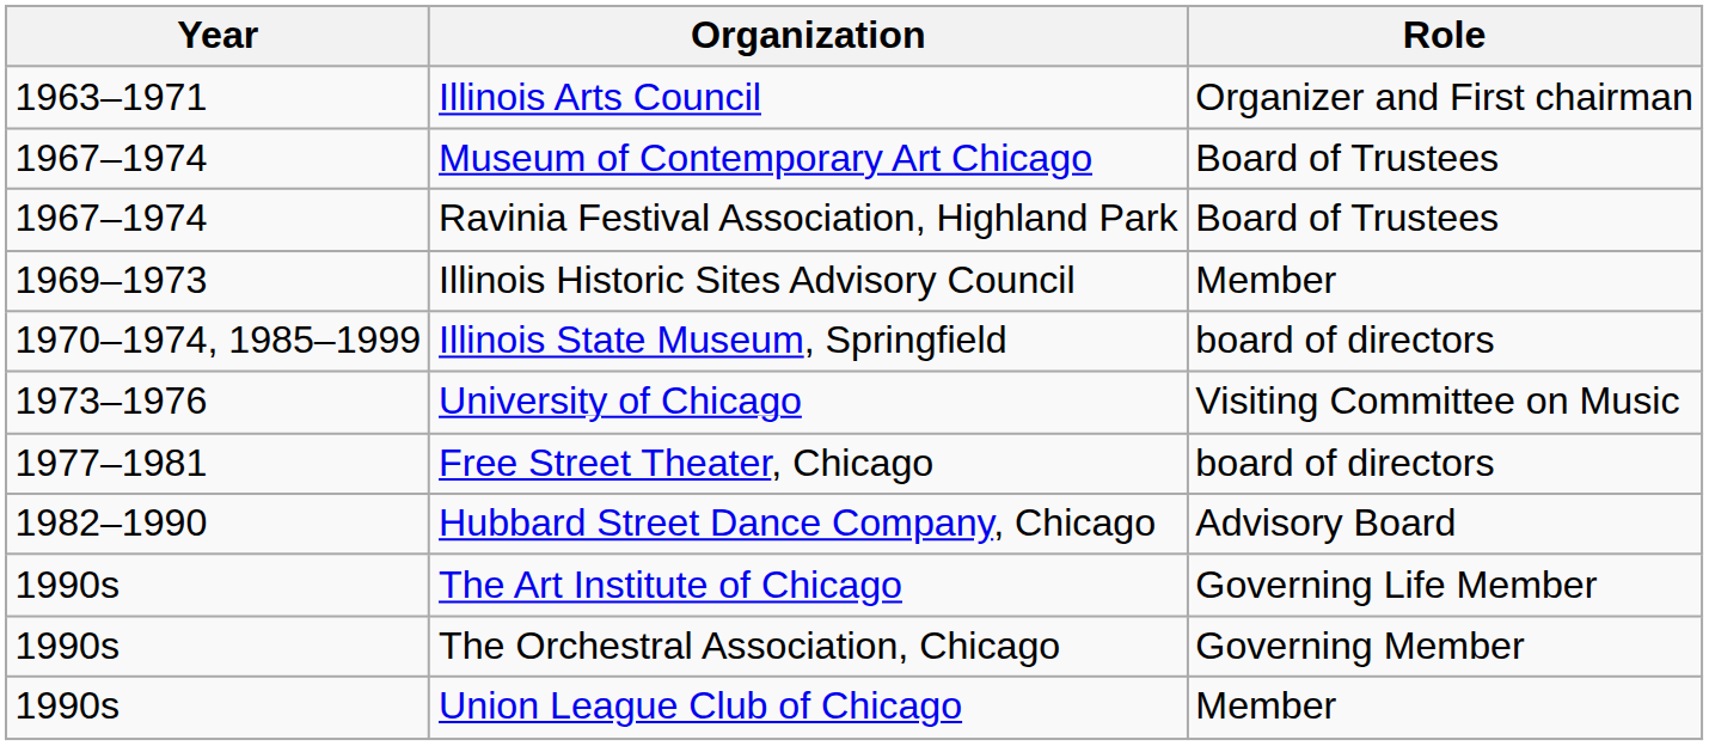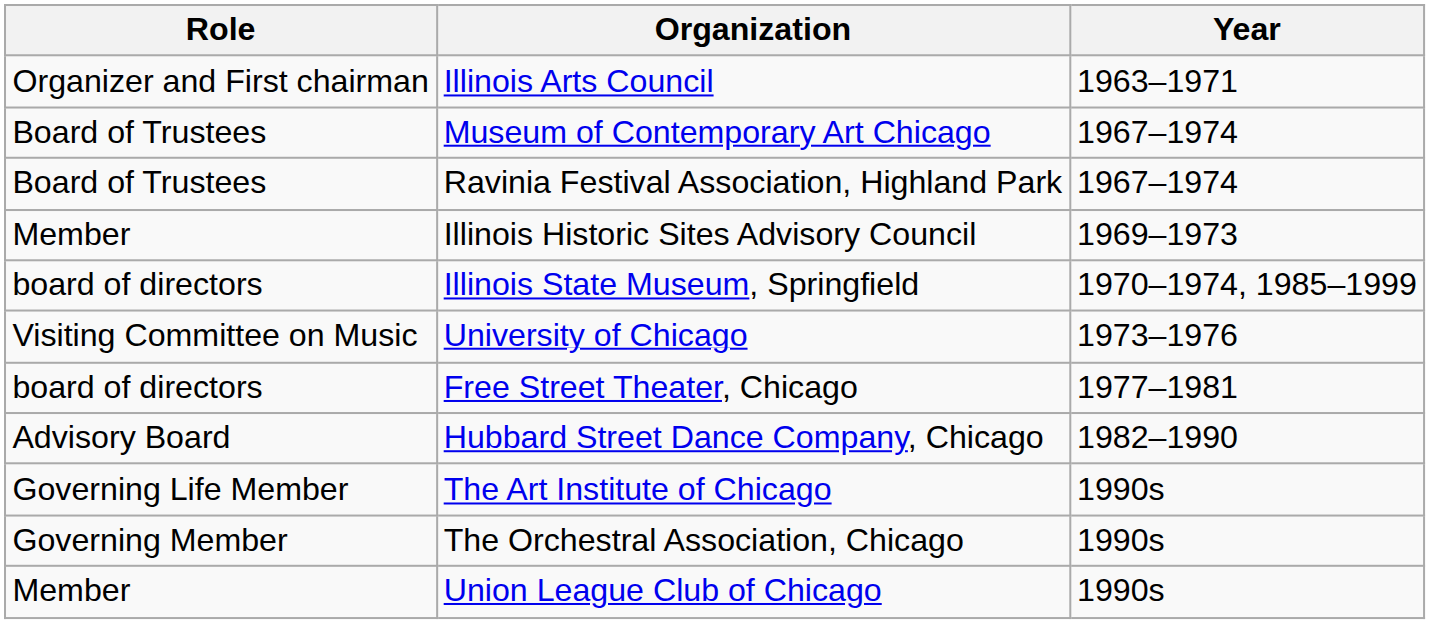 <table class="wikitable sortable">
 <tr>
+<th>Role</th>
+<th>Organization</th>
 <th>Year</th>
-<th>Organization</th>
-<th>Role</th>
 </tr>
 <tr>
+<td>Organizer and First chairman</td>
+<td><a href='#'>Illinois Arts Council</a></td>
 <td>1963–1971</td>
-<td><a href='#'>Illinois Arts Council</a></td>
-<td>Organizer and First chairman</td>
 </tr>
 <tr>
+<td>Board of Trustees</td>
+<td><a href='#'>Museum of Contemporary Art Chicago</a></td>
 <td>1967–1974</td>
-<td><a href='#'>Museum of Contemporary Art Chicago</a></td>
-<td>Board of Trustees</td>
 </tr>
 <tr>
+<td>Board of Trustees</td>
+<td>Ravinia Festival Association, Highland Park</td>
 <td>1967–1974</td>
-<td>Ravinia Festival Association, Highland Park</td>
-<td>Board of Trustees</td>
 </tr>
 <tr>
+<td>Member</td>
+<td>Illinois Historic Sites Advisory Council</td>
 <td>1969–1973</td>
-<td>Illinois Historic Sites Advisory Council</td>
-<td>Member</td>
 </tr>
 <tr>
+<td>board of directors</td>
+<td><a href='#'>Illinois State Museum</a>, Springfield</td>
 <td>1970–1974, 1985–1999</td>
-<td><a href='#'>Illinois State Museum</a>, Springfield</td>
-<td>board of directors</td>
 </tr>
 <tr>
+<td>Visiting Committee on Music</td>
+<td><a href='#'>University of Chicago</a></td>
 <td>1973–1976</td>
-<td><a href='#'>University of Chicago</a></td>
-<td>Visiting Committee on Music</td>
 </tr>
 <tr>
+<td>board of directors</td>
+<td><a href='#'>Free Street Theater</a>, Chicago</td>
 <td>1977–1981</td>
-<td><a href='#'>Free Street Theater</a>, Chicago</td>
-<td>board of directors</td>
 </tr>
 <tr>
+<td>Advisory Board</td>
+<td><a href='#'>Hubbard Street Dance Company</a>, Chicago</td>
 <td>1982–1990</td>
-<td><a href='#'>Hubbard Street Dance Company</a>, Chicago</td>
-<td>Advisory Board</td>
 </tr>
 <tr>
+<td>Governing Life Member</td>
+<td><a href='#'>The Art Institute of Chicago</a></td>
 <td>1990s</td>
-<td><a href='#'>The Art Institute of Chicago</a></td>
-<td>Governing Life Member</td>
 </tr>
 <tr>
+<td>Governing Member</td>
+<td>The Orchestral Association, Chicago</td>
 <td>1990s</td>
-<td>The Orchestral Association, Chicago</td>
-<td>Governing Member</td>
 </tr>
 <tr>
+<td>Member</td>
+<td><a href='#'>Union League Club of Chicago</a></td>
 <td>1990s</td>
-<td><a href='#'>Union League Club of Chicago</a></td>
-<td>Member</td>
 </tr>
 </table>
